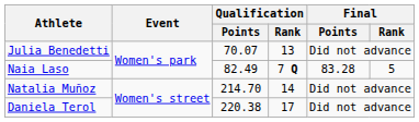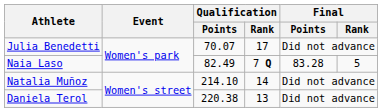 <table class="wikitable" style="font-size:90%">
 <tr>
 <th rowspan="2">Athlete</th>
 <th rowspan="2">Event</th>
 <th colspan="2">Qualification</th>
 <th colspan="2">Final</th>
 </tr>
 <tr style="font-size: 95%">
 <th>Points</th>
 <th>Rank</th>
 <th>Points</th>
 <th>Rank</th>
 </tr>
 <tr align=center>
 <td align=left><a href='#'>Julia Benedetti</a></td>
 <td align=left rowspan=2><a href='#'>Women's park</a></td>
 <td>70.07</td>
-<td>13</td>
+<td>17</td>
 <td colspan=2>Did not advance</td>
 </tr>
 <tr align=center>
 <td align=left><a href='#'>Naia Laso</a></td>
 <td>82.49</td>
 <td>7 <strong>Q</strong></td>
 <td>83.28</td>
 <td>5</td>
 </tr>
 <tr align=center>
 <td align=left><a href='#'>Natalia Muñoz</a></td>
 <td align=left rowspan=2><a href='#'>Women's street</a></td>
-<td>214.70</td>
+<td>214.10</td>
 <td>14</td>
 <td colspan=2>Did not advance</td>
 </tr>
 <tr align=center>
 <td align=left><a href='#'>Daniela Terol</a></td>
 <td>220.38</td>
-<td>17</td>
+<td>13</td>
 <td colspan=2>Did not advance</td>
 </tr>
 </table>
